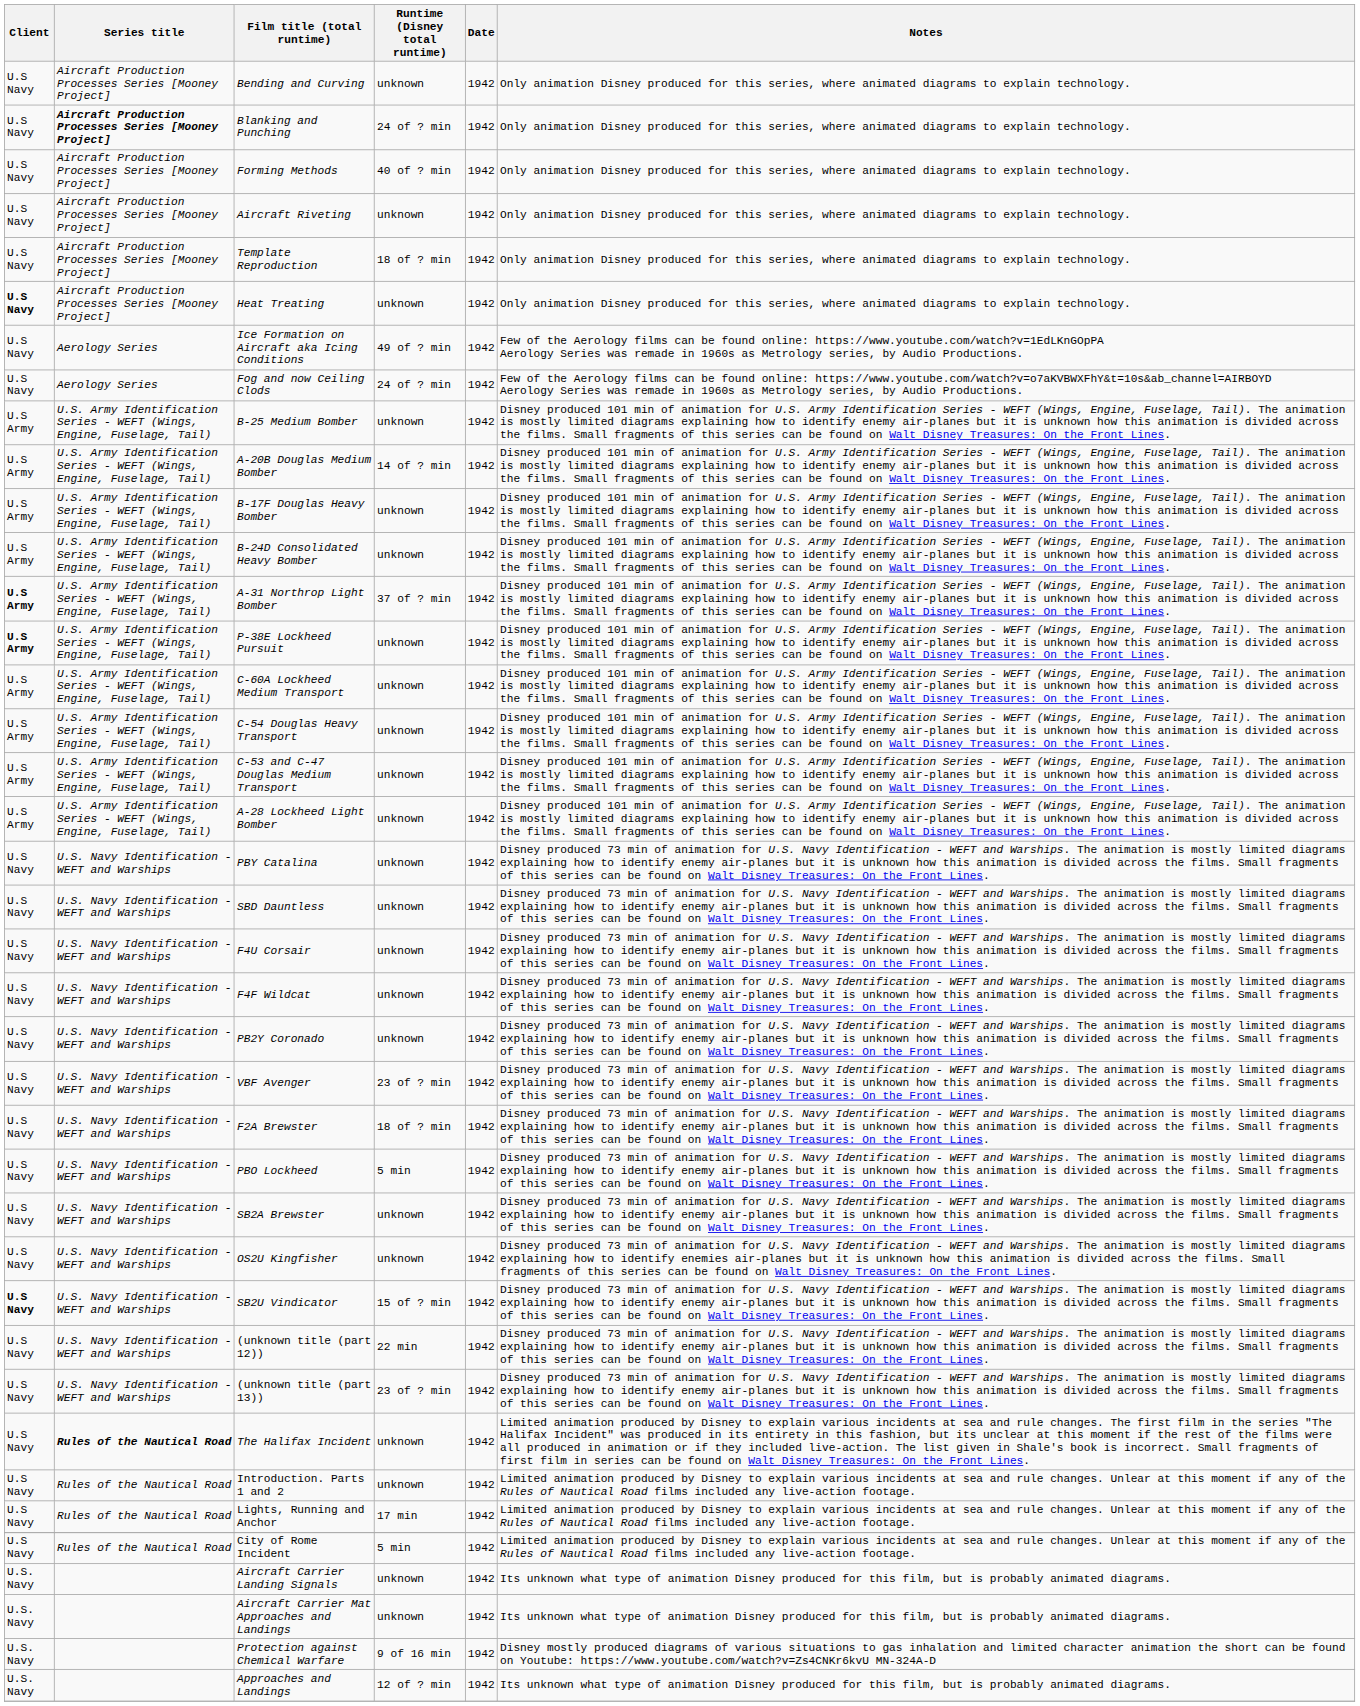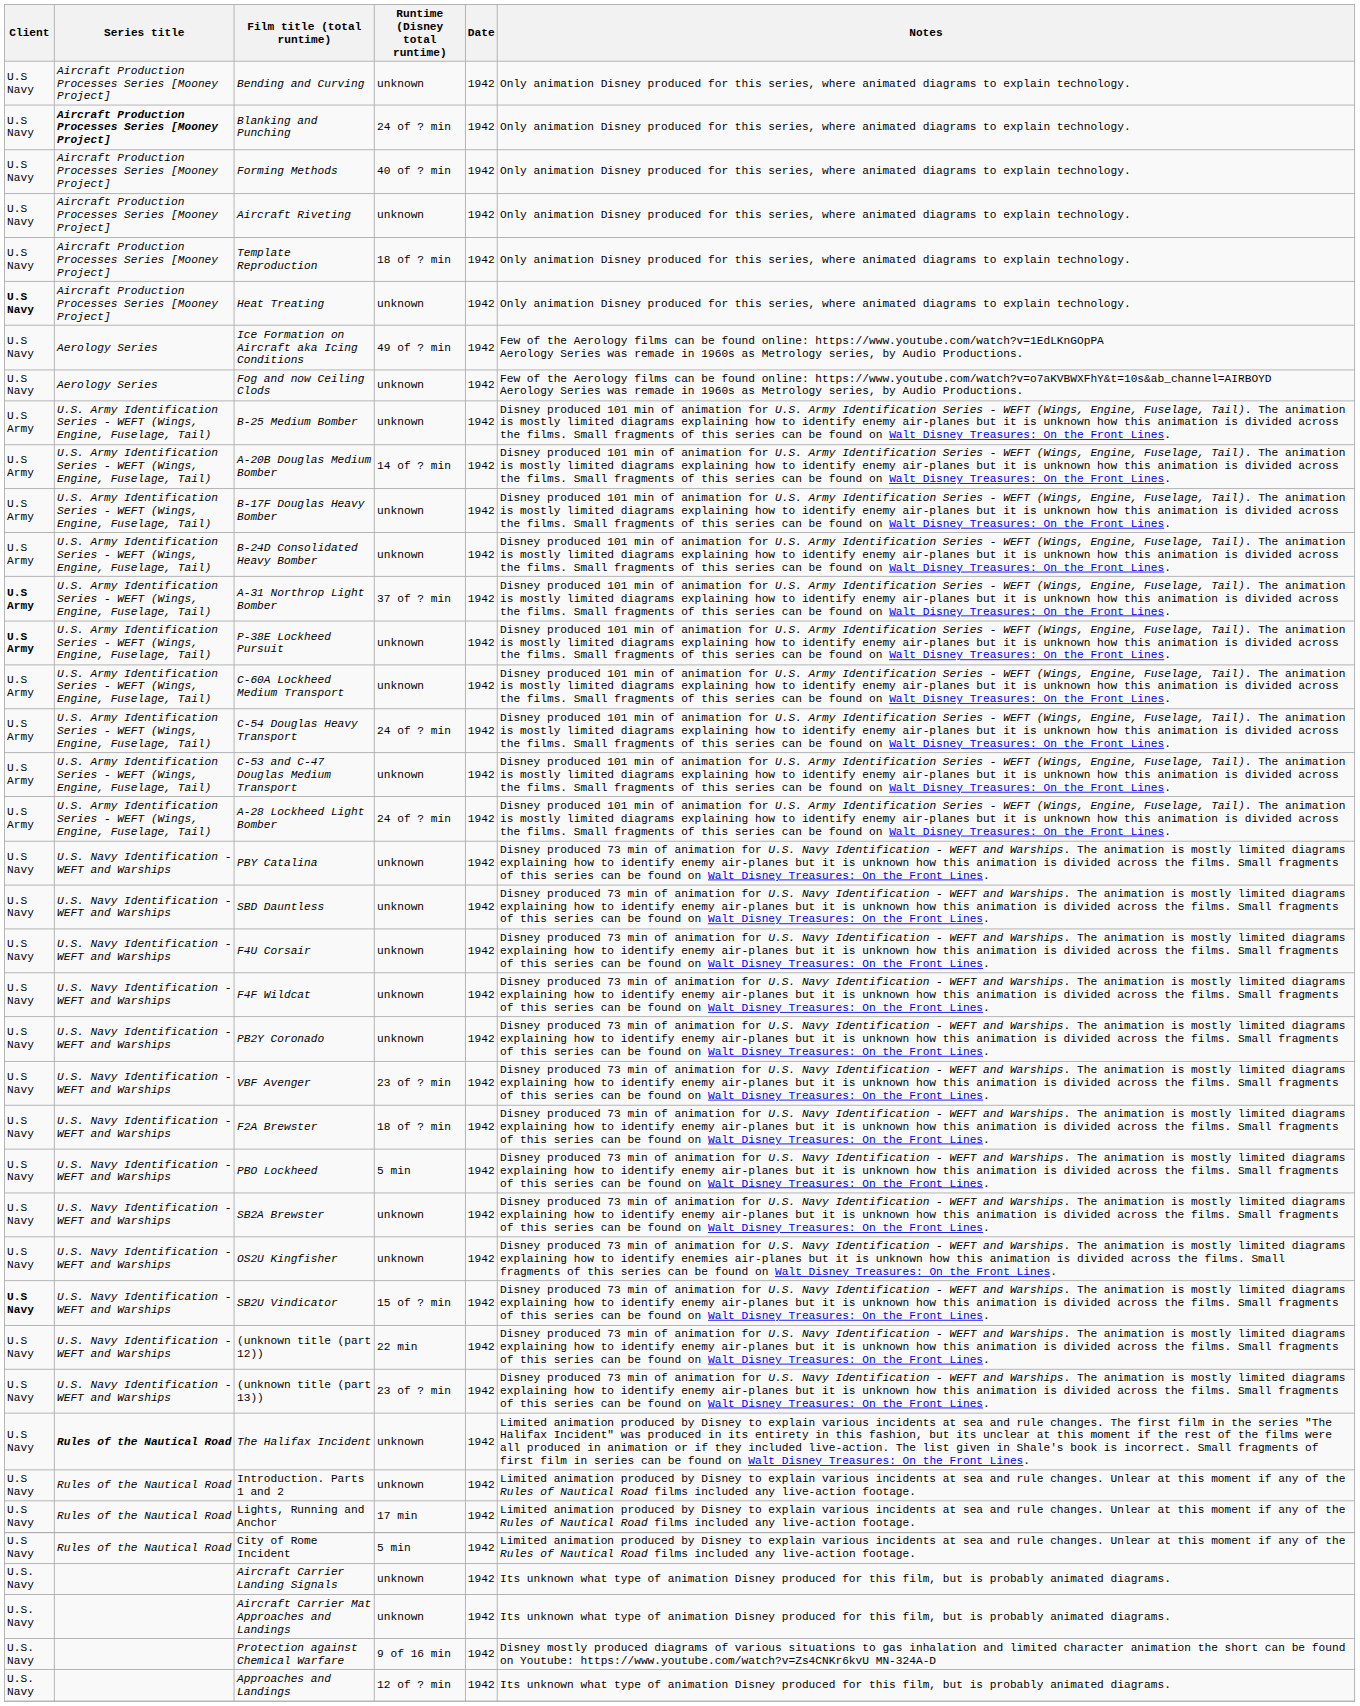 <table class="wikitable sortable">
 <tr>
 <th>Client</th>
 <th>Series title</th>
 <th>Film title (total runtime)</th>
 <th>Runtime (Disney total runtime)</th>
 <th>Date</th>
 <th>Notes</th>
 </tr>
 <tr>
 <td>U.S Navy</td>
 <td><em>Aircraft Production Processes Series [Mooney Project]</em></td>
 <td><em>Bending and Curving</em></td>
 <td>unknown</td>
 <td>1942</td>
 <td>Only animation Disney produced for this series, where animated diagrams to explain technology.</td>
 </tr>
 <tr>
 <td>U.S Navy</td>
 <td><strong><em>Aircraft Production Processes Series [Mooney Project]</em></strong></td>
 <td><em>Blanking and Punching</em></td>
 <td>24 of ? min</td>
 <td>1942</td>
 <td>Only animation Disney produced for this series, where animated diagrams to explain technology.</td>
 </tr>
 <tr>
 <td>U.S Navy</td>
 <td><em>Aircraft Production Processes Series [Mooney Project]</em></td>
 <td><em>Forming Methods</em></td>
 <td>40 of ? min</td>
 <td>1942</td>
 <td>Only animation Disney produced for this series, where animated diagrams to explain technology.</td>
 </tr>
 <tr>
 <td>U.S Navy</td>
 <td><em>Aircraft Production Processes Series [Mooney Project]</em></td>
 <td><em>Aircraft Riveting</em></td>
 <td>unknown</td>
 <td>1942</td>
 <td>Only animation Disney produced for this series, where animated diagrams to explain technology.</td>
 </tr>
 <tr>
 <td>U.S Navy</td>
 <td><em>Aircraft Production Processes Series [Mooney Project]</em></td>
 <td><em>Template Reproduction</em></td>
 <td>18 of ? min</td>
 <td>1942</td>
 <td>Only animation Disney produced for this series, where animated diagrams to explain technology.</td>
 </tr>
 <tr>
 <td><strong>U.S Navy</strong></td>
 <td><em>Aircraft Production Processes Series [Mooney Project]</em></td>
 <td><em>Heat Treating</em></td>
 <td>unknown</td>
 <td>1942</td>
 <td>Only animation Disney produced for this series, where animated diagrams to explain technology.</td>
 </tr>
 <tr>
 <td>U.S Navy</td>
 <td><em>Aerology Series</em></td>
 <td><em>Ice Formation on Aircraft aka Icing Conditions</em></td>
 <td>49 of ? min</td>
 <td>1942</td>
 <td>Few of the Aerology films can be found online: https://www.youtube.com/watch?v=1EdLKnGOpPA<br>Aerology Series was remade in 1960s as Metrology series, by Audio Productions.</td>
 </tr>
 <tr>
 <td>U.S Navy</td>
 <td><em>Aerology Series</em></td>
 <td><em>Fog and now Ceiling Clods</em></td>
-<td>24 of ? min</td>
+<td>unknown</td>
 <td>1942</td>
 <td>Few of the Aerology films can be found online:  https://www.youtube.com/watch?v=o7aKVBWXFhY&t=10s&ab_channel=AIRBOYD<br>Aerology Series was remade in 1960s as Metrology series, by Audio Productions.</td>
 </tr>
 <tr>
 <td>U.S Army</td>
 <td><em>U.S. Army Identification Series - WEFT (Wings, Engine, Fuselage, Tail)</em></td>
 <td><em>B-25 Medium Bomber</em></td>
 <td>unknown</td>
 <td>1942</td>
 <td>Disney produced 101 min of animation for <em>U.S. Army Identification Series - WEFT (Wings, Engine, Fuselage, Tail)</em>. The animation is mostly limited diagrams explaining how to identify enemy air-planes but it is unknown how this animation is divided across the films. Small fragments of this series can be found on <a href='#'>Walt Disney Treasures: On the Front Lines</a>.</td>
 </tr>
 <tr>
 <td>U.S Army</td>
 <td><em>U.S. Army Identification Series - WEFT (Wings, Engine, Fuselage, Tail)</em></td>
 <td><em>A-20B Douglas Medium Bomber</em></td>
 <td>14 of ? min</td>
 <td>1942</td>
 <td>Disney produced 101 min of animation for <em>U.S. Army Identification Series - WEFT (Wings, Engine, Fuselage, Tail)</em>. The animation is mostly limited diagrams explaining how to identify enemy air-planes but it is unknown how this animation is divided across the films. Small fragments of this series can be found on <a href='#'>Walt Disney Treasures: On the Front Lines</a>.</td>
 </tr>
 <tr>
 <td>U.S Army</td>
 <td><em>U.S. Army Identification Series - WEFT (Wings, Engine, Fuselage, Tail)</em></td>
 <td><em>B-17F Douglas Heavy Bomber</em></td>
 <td>unknown</td>
 <td>1942</td>
 <td>Disney produced 101 min of animation for <em>U.S. Army Identification Series - WEFT (Wings, Engine, Fuselage, Tail)</em>. The animation is mostly limited diagrams explaining how to identify enemy air-planes but it is unknown how this animation is divided across the films. Small fragments of this series can be found on <a href='#'>Walt Disney Treasures: On the Front Lines</a>.</td>
 </tr>
 <tr>
 <td>U.S Army</td>
 <td><em>U.S. Army Identification Series - WEFT (Wings, Engine, Fuselage, Tail)</em></td>
 <td><em>B-24D Consolidated Heavy Bomber</em></td>
 <td>unknown</td>
 <td>1942</td>
 <td>Disney produced 101 min of animation for <em>U.S. Army Identification Series - WEFT (Wings, Engine, Fuselage, Tail)</em>. The animation is mostly limited diagrams explaining how to identify enemy air-planes but it is unknown how this animation is divided across the films. Small fragments of this series can be found on <a href='#'>Walt Disney Treasures: On the Front Lines</a>.</td>
 </tr>
 <tr>
 <td><strong>U.S Army</strong></td>
 <td><em>U.S. Army Identification Series - WEFT (Wings, Engine, Fuselage, Tail)</em></td>
 <td><em>A-31 Northrop Light Bomber</em></td>
 <td>37 of ? min</td>
 <td>1942</td>
 <td>Disney produced 101 min of animation for <em>U.S. Army Identification Series - WEFT (Wings, Engine, Fuselage, Tail)</em>. The animation is mostly limited diagrams explaining how to identify enemy air-planes but it is unknown how this animation is divided across the films. Small fragments of this series can be found on <a href='#'>Walt Disney Treasures: On the Front Lines</a>.</td>
 </tr>
 <tr>
 <td><strong>U.S Army</strong></td>
 <td><em>U.S. Army Identification Series - WEFT (Wings, Engine, Fuselage, Tail)</em></td>
 <td><em>P-38E Lockheed Pursuit</em></td>
 <td>unknown</td>
 <td>1942</td>
 <td>Disney produced 101 min of animation for <em>U.S. Army Identification Series - WEFT (Wings, Engine, Fuselage, Tail)</em>. The animation is mostly limited diagrams explaining how to identify enemy air-planes but it is unknown how this animation is divided across the films. Small fragments of this series can be found on <a href='#'>Walt Disney Treasures: On the Front Lines</a>.</td>
 </tr>
 <tr>
 <td>U.S Army</td>
 <td><em>U.S. Army Identification Series - WEFT (Wings, Engine, Fuselage, Tail)</em></td>
 <td><em>C-60A Lockheed Medium Transport</em></td>
 <td>unknown</td>
 <td>1942</td>
 <td>Disney produced 101 min of animation for <em>U.S. Army Identification Series - WEFT (Wings, Engine, Fuselage, Tail)</em>. The animation is mostly limited diagrams explaining how to identify enemy air-planes but it is unknown how this animation is divided across the films. Small fragments of this series can be found on <a href='#'>Walt Disney Treasures: On the Front Lines</a>.</td>
 </tr>
 <tr>
 <td>U.S Army</td>
 <td><em>U.S. Army Identification Series - WEFT (Wings, Engine, Fuselage, Tail)</em></td>
 <td><em>C-54 Douglas Heavy Transport</em></td>
-<td>unknown</td>
+<td>24 of ? min</td>
 <td>1942</td>
 <td>Disney produced 101 min of animation for <em>U.S. Army Identification Series - WEFT (Wings, Engine, Fuselage, Tail)</em>. The animation is mostly limited diagrams explaining how to identify enemy air-planes but it is unknown how this animation is divided across the films. Small fragments of this series can be found on <a href='#'>Walt Disney Treasures: On the Front Lines</a>.</td>
 </tr>
 <tr>
 <td>U.S Army</td>
 <td><em>U.S. Army Identification Series - WEFT (Wings, Engine, Fuselage, Tail)</em></td>
 <td><em>C-53 and C-47 Douglas Medium Transport</em></td>
 <td>unknown</td>
 <td>1942</td>
 <td>Disney produced 101 min of animation for <em>U.S. Army Identification Series - WEFT (Wings, Engine, Fuselage, Tail)</em>. The animation is mostly limited diagrams explaining how to identify enemy air-planes but it is unknown how this animation is divided across the films. Small fragments of this series can be found on <a href='#'>Walt Disney Treasures: On the Front Lines</a>.</td>
 </tr>
 <tr>
 <td>U.S Army</td>
 <td><em>U.S. Army Identification Series - WEFT (Wings, Engine, Fuselage, Tail)</em></td>
 <td><em>A-28 Lockheed Light Bomber</em></td>
-<td>unknown</td>
+<td>24 of ? min</td>
 <td>1942</td>
 <td>Disney produced 101 min of animation for <em>U.S. Army Identification Series - WEFT (Wings, Engine, Fuselage, Tail)</em>. The animation is mostly limited diagrams explaining how to identify enemy air-planes but it is unknown how this animation is divided across the films. Small fragments of this series can be found on <a href='#'>Walt Disney Treasures: On the Front Lines</a>.</td>
 </tr>
 <tr>
 <td>U.S Navy</td>
 <td><em>U.S. Navy Identification - WEFT and Warships</em></td>
 <td><em>PBY Catalina</em></td>
 <td>unknown</td>
 <td>1942</td>
 <td>Disney produced 73 min of animation for <em>U.S. Navy Identification - WEFT and Warships</em>. The animation is mostly limited diagrams explaining how to identify enemy air-planes but it is unknown how this animation is divided across the films. Small fragments of this series can be found on <a href='#'>Walt Disney Treasures: On the Front Lines</a>.</td>
 </tr>
 <tr>
 <td>U.S Navy</td>
 <td><em>U.S. Navy Identification - WEFT and Warships</em></td>
 <td><em>SBD Dauntless</em></td>
 <td>unknown</td>
 <td>1942</td>
 <td>Disney produced 73 min of animation for <em>U.S. Navy Identification - WEFT and Warships</em>. The animation is mostly limited diagrams explaining how to identify enemy air-planes but it is unknown how this animation is divided across the films. Small fragments of this series can be found on <a href='#'>Walt Disney Treasures: On the Front Lines</a>.</td>
 </tr>
 <tr>
 <td>U.S Navy</td>
 <td><em>U.S. Navy Identification - WEFT and Warships</em></td>
 <td><em>F4U Corsair</em></td>
 <td>unknown</td>
 <td>1942</td>
 <td>Disney produced 73 min of animation for <em>U.S. Navy Identification - WEFT and Warships</em>. The animation is mostly limited diagrams explaining how to identify enemy air-planes but it is unknown how this animation is divided across the films. Small fragments of this series can be found on <a href='#'>Walt Disney Treasures: On the Front Lines</a>.</td>
 </tr>
 <tr>
 <td>U.S Navy</td>
 <td><em>U.S. Navy Identification - WEFT and Warships</em></td>
 <td><em>F4F Wildcat</em></td>
 <td>unknown</td>
 <td>1942</td>
 <td>Disney produced 73 min of animation for <em>U.S. Navy Identification - WEFT and Warships</em>. The animation is mostly limited diagrams explaining how to identify enemy air-planes but it is unknown how this animation is divided across the films. Small fragments of this series can be found on <a href='#'>Walt Disney Treasures: On the Front Lines</a>.</td>
 </tr>
 <tr>
 <td>U.S Navy</td>
 <td><em>U.S. Navy Identification - WEFT and Warships</em></td>
 <td><em>PB2Y Coronado</em></td>
 <td>unknown</td>
 <td>1942</td>
 <td>Disney produced 73 min of animation for <em>U.S. Navy Identification - WEFT and Warships</em>. The animation is mostly limited diagrams explaining how to identify enemy air-planes but it is unknown how this animation is divided across the films. Small fragments of this series can be found on <a href='#'>Walt Disney Treasures: On the Front Lines</a>.</td>
 </tr>
 <tr>
 <td>U.S Navy</td>
 <td><em>U.S. Navy Identification - WEFT and Warships</em></td>
 <td><em>VBF Avenger</em></td>
 <td>23 of ? min</td>
 <td>1942</td>
 <td>Disney produced 73 min of animation for <em>U.S. Navy Identification - WEFT and Warships</em>. The animation is mostly limited diagrams explaining how to identify enemy air-planes but it is unknown how this animation is divided across the films. Small fragments of this series can be found on <a href='#'>Walt Disney Treasures: On the Front Lines</a>.</td>
 </tr>
 <tr>
 <td>U.S Navy</td>
 <td><em>U.S. Navy Identification - WEFT and Warships</em></td>
 <td><em>F2A Brewster</em></td>
 <td>18 of ? min</td>
 <td>1942</td>
 <td>Disney produced 73 min of animation for <em>U.S. Navy Identification - WEFT and Warships</em>. The animation is mostly limited diagrams explaining how to identify enemy air-planes but it is unknown how this animation is divided across the films. Small fragments of this series can be found on <a href='#'>Walt Disney Treasures: On the Front Lines</a>.</td>
 </tr>
 <tr>
 <td>U.S Navy</td>
 <td><em>U.S. Navy Identification - WEFT and Warships</em></td>
 <td><em>PBO Lockheed</em></td>
 <td>5 min</td>
 <td>1942</td>
 <td>Disney produced 73 min of animation for <em>U.S. Navy Identification - WEFT and Warships</em>. The animation is mostly limited diagrams explaining how to identify enemy air-planes but it is unknown how this animation is divided across the films. Small fragments of this series can be found on <a href='#'>Walt Disney Treasures: On the Front Lines</a>.</td>
 </tr>
 <tr>
 <td>U.S Navy</td>
 <td><em>U.S. Navy Identification - WEFT and Warships</em></td>
 <td><em>SB2A Brewster</em></td>
 <td>unknown</td>
 <td>1942</td>
 <td>Disney produced 73 min of animation for <em>U.S. Navy Identification - WEFT and Warships</em>. The animation is mostly limited diagrams explaining how to identify enemy air-planes but it is unknown how this animation is divided across the films. Small fragments of this series can be found on <a href='#'>Walt Disney Treasures: On the Front Lines</a>.</td>
 </tr>
 <tr>
 <td>U.S Navy</td>
 <td><em>U.S. Navy Identification - WEFT and Warships</em></td>
 <td><em>OS2U Kingfisher</em></td>
 <td>unknown</td>
 <td>1942</td>
 <td>Disney produced 73 min of animation for <em>U.S. Navy Identification - WEFT and Warships</em>. The animation is mostly limited diagrams explaining how to identify enemies air-planes but it is unknown how this animation is divided across the films. Small fragments of this series can be found on <a href='#'>Walt Disney Treasures: On the Front Lines</a>.</td>
 </tr>
 <tr>
 <td><strong>U.S Navy</strong></td>
 <td><em>U.S. Navy Identification - WEFT and Warships</em></td>
 <td><em>SB2U Vindicator</em></td>
 <td>15 of ? min</td>
 <td>1942</td>
 <td>Disney produced 73 min of animation for <em>U.S. Navy Identification - WEFT and Warships</em>. The animation is mostly limited diagrams explaining how to identify enemy air-planes but it is unknown how this animation is divided across the films. Small fragments of this series can be found on <a href='#'>Walt Disney Treasures: On the Front Lines</a>.</td>
 </tr>
 <tr>
 <td>U.S Navy</td>
 <td><em>U.S. Navy Identification - WEFT and Warships</em></td>
 <td>(unknown title (part 12))</td>
 <td>22 min</td>
 <td>1942</td>
 <td>Disney produced 73 min of animation for <em>U.S. Navy Identification - WEFT and Warships</em>. The animation is mostly limited diagrams explaining how to identify enemy air-planes but it is unknown how this animation is divided across the films. Small fragments of this series can be found on <a href='#'>Walt Disney Treasures: On the Front Lines</a>.</td>
 </tr>
 <tr>
 <td>U.S Navy</td>
 <td><em>U.S. Navy Identification - WEFT and Warships</em></td>
 <td>(unknown title (part 13))</td>
 <td>23 of ? min</td>
 <td>1942</td>
 <td>Disney produced 73 min of animation for <em>U.S. Navy Identification - WEFT and Warships</em>. The animation is mostly limited diagrams explaining how to identify enemy air-planes but it is unknown how this animation is divided across the films. Small fragments of this series can be found on <a href='#'>Walt Disney Treasures: On the Front Lines</a>.</td>
 </tr>
 <tr>
 <td>U.S Navy</td>
 <td><strong><em>Rules of the Nautical Road</em></strong></td>
 <td><em>The Halifax Incident</em></td>
 <td>unknown</td>
 <td>1942</td>
 <td>Limited animation produced by Disney to explain various incidents at sea and rule changes. The first film in the series "The Halifax Incident" was produced in its entirety in this fashion, but its unclear at this moment if the rest of the films were all produced in animation or if they included live-action. The list given in Shale's book is incorrect. Small fragments of first film in series can be found on <a href='#'>Walt Disney Treasures: On the Front Lines</a>.</td>
 </tr>
 <tr>
 <td>U.S Navy</td>
 <td><em>Rules of the Nautical Road</em></td>
 <td>Introduction. Parts 1 and 2</td>
 <td>unknown</td>
 <td>1942</td>
 <td>Limited animation produced by Disney to explain various incidents at sea and rule changes. Unlear at this moment if any of the <em>Rules of Nautical Road</em> films included any live-action footage.</td>
 </tr>
 <tr>
 <td>U.S Navy</td>
 <td><em>Rules of the Nautical Road</em></td>
 <td>Lights, Running and Anchor</td>
 <td>17 min</td>
 <td>1942</td>
 <td>Limited animation produced by Disney to explain various incidents at sea and rule changes. Unlear at this moment if any of the <em>Rules of Nautical Road</em> films included any live-action footage.</td>
 </tr>
 <tr>
 </tr>
 <tr>
 <td>U.S Navy</td>
 <td><em>Rules of the Nautical Road</em></td>
 <td>City of Rome Incident</td>
 <td>5 min</td>
 <td>1942</td>
 <td>Limited animation produced by Disney to explain various incidents at sea and rule changes. Unlear at this moment if any of the <em>Rules of Nautical Road</em> films included any live-action footage.</td>
 </tr>
 <tr>
 <td>U.S. Navy</td>
 <td></td>
 <td><em>Aircraft Carrier Landing Signals</em></td>
 <td>unknown</td>
 <td>1942</td>
 <td>Its unknown what type of animation Disney produced for this film, but is probably animated diagrams.</td>
 </tr>
 <tr>
 <td>U.S. Navy</td>
 <td></td>
 <td><em>Aircraft Carrier Mat Approaches and Landings</em></td>
 <td>unknown</td>
 <td>1942</td>
 <td>Its unknown what type of animation Disney produced for this film, but is probably animated diagrams.</td>
 </tr>
 <tr>
 <td>U.S. Navy</td>
 <td></td>
 <td><em>Protection against Chemical Warfare</em></td>
 <td>9 of 16 min</td>
 <td>1942</td>
 <td>Disney mostly produced diagrams of various situations to gas inhalation and limited character animation the short can be found on Youtube: https://www.youtube.com/watch?v=Zs4CNKr6kvU MN-324A-D</td>
 </tr>
 <tr>
 <td>U.S. Navy</td>
 <td></td>
 <td><em>Approaches and Landings</em></td>
 <td>12 of ? min</td>
 <td>1942</td>
 <td>Its unknown what type of animation Disney produced for this film, but is probably animated diagrams.</td>
 </tr>
 <tr>
 </tr>
 </table>
